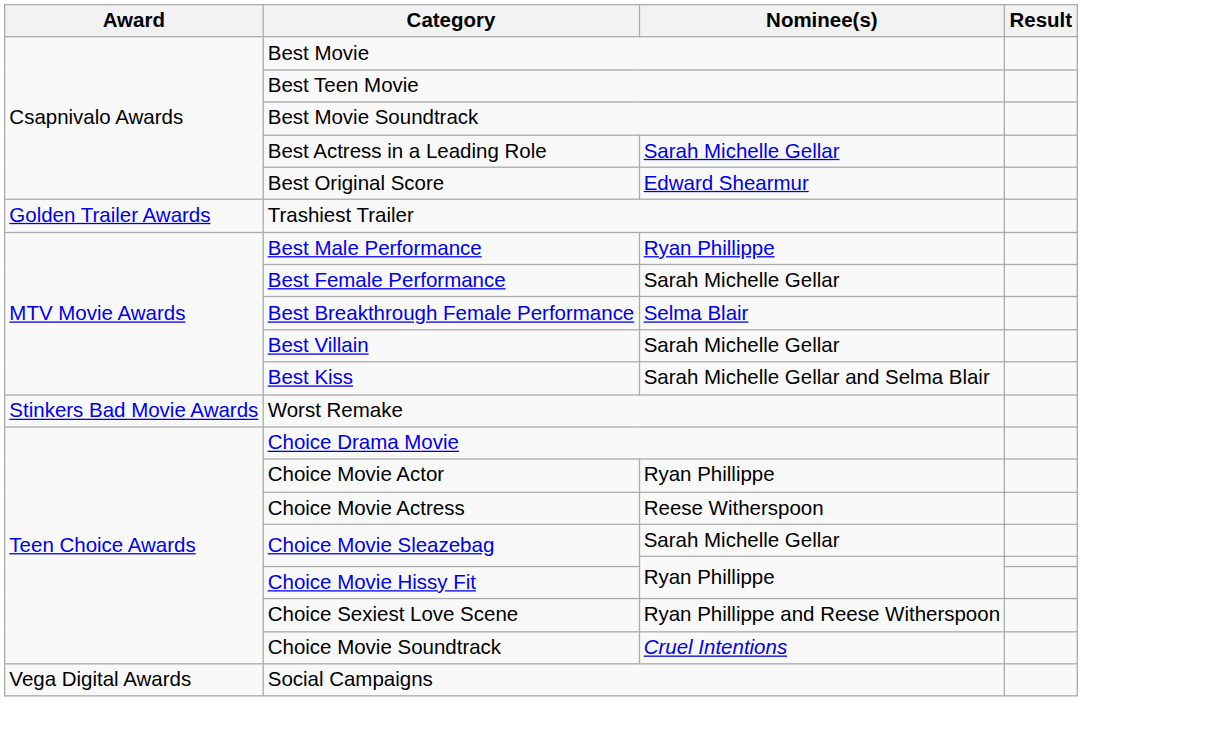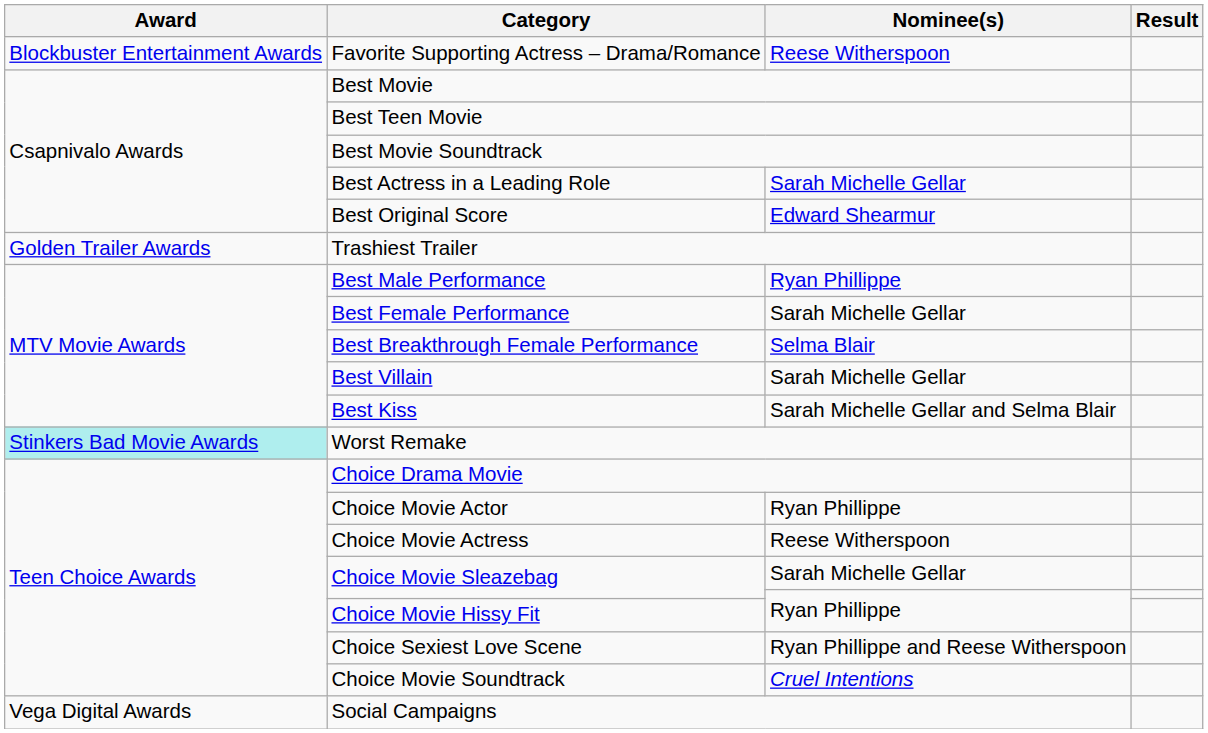 <table class="wikitable plainrowheaders">
 <tr>
 <th>Award</th>
 <th>Category</th>
 <th>Nominee(s)</th>
 <th>Result</th>
+</tr>
+<tr>
+<td><a href='#'>Blockbuster Entertainment Awards</a></td>
+<td>Favorite Supporting Actress – Drama/Romance</td>
+<td><a href='#'>Reese Witherspoon</a></td>
+<td></td>
 </tr>
 <tr>
 <td rowspan="5">Csapnivalo Awards</td>
 <td colspan="2">Best Movie</td>
 <td></td>
 </tr>
 <tr>
 <td colspan="2">Best Teen Movie</td>
 <td></td>
 </tr>
 <tr>
 <td colspan="2">Best Movie Soundtrack</td>
 <td></td>
 </tr>
 <tr>
 <td>Best Actress in a Leading Role</td>
 <td><a href='#'>Sarah Michelle Gellar</a></td>
 <td></td>
 </tr>
 <tr>
 <td>Best Original Score</td>
 <td><a href='#'>Edward Shearmur</a></td>
 <td></td>
 </tr>
 <tr>
 <td><a href='#'>Golden Trailer Awards</a></td>
 <td colspan="2">Trashiest Trailer</td>
 <td></td>
 </tr>
 <tr>
 <td rowspan="5"><a href='#'>MTV Movie Awards</a></td>
 <td><a href='#'>Best Male Performance</a></td>
 <td><a href='#'>Ryan Phillippe</a></td>
 <td></td>
 </tr>
 <tr>
 <td><a href='#'>Best Female Performance</a></td>
 <td>Sarah Michelle Gellar</td>
 <td></td>
 </tr>
 <tr>
 <td><a href='#'>Best Breakthrough Female Performance</a></td>
 <td><a href='#'>Selma Blair</a></td>
 <td></td>
 </tr>
 <tr>
 <td><a href='#'>Best Villain</a></td>
 <td>Sarah Michelle Gellar</td>
 <td></td>
 </tr>
 <tr>
 <td><a href='#'>Best Kiss</a></td>
 <td>Sarah Michelle Gellar and Selma Blair</td>
 <td></td>
 </tr>
 <tr>
-<td><a href='#'>Stinkers Bad Movie Awards</a></td>
+<td style="background: paleturquoise;"><a href='#'>Stinkers Bad Movie Awards</a></td>
 <td colspan="2">Worst Remake</td>
 <td></td>
 </tr>
 <tr>
 <td rowspan="8"><a href='#'>Teen Choice Awards</a></td>
 <td colspan="2"><a href='#'>Choice Drama Movie</a></td>
 <td></td>
 </tr>
 <tr>
 <td>Choice Movie Actor</td>
 <td>Ryan Phillippe</td>
 <td></td>
 </tr>
 <tr>
 <td>Choice Movie Actress</td>
 <td>Reese Witherspoon</td>
 <td></td>
 </tr>
 <tr>
 <td rowspan="2"><a href='#'>Choice Movie Sleazebag</a></td>
 <td>Sarah Michelle Gellar</td>
 <td></td>
 </tr>
 <tr>
 <td rowspan="2">Ryan Phillippe</td>
 <td></td>
 </tr>
 <tr>
 <td><a href='#'>Choice Movie Hissy Fit</a></td>
 <td></td>
 </tr>
 <tr>
 <td>Choice Sexiest Love Scene</td>
 <td>Ryan Phillippe and Reese Witherspoon</td>
 <td></td>
 </tr>
 <tr>
 <td>Choice Movie Soundtrack</td>
 <td><em><a href='#'>Cruel Intentions</a></em></td>
 <td></td>
 </tr>
 <tr>
 <td>Vega Digital Awards</td>
 <td colspan="2">Social Campaigns</td>
 <td></td>
 </tr>
 </table>
